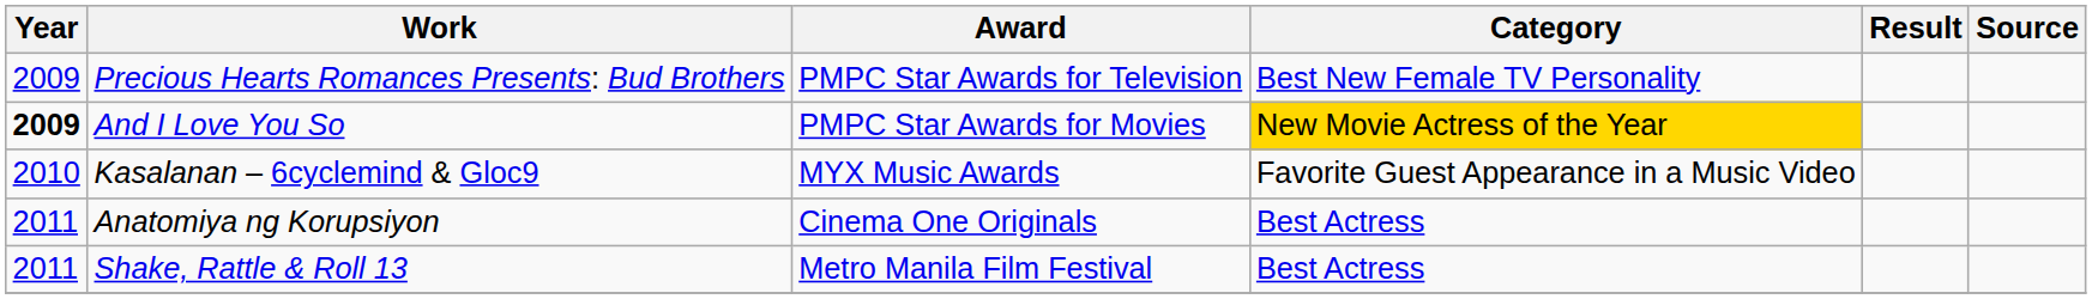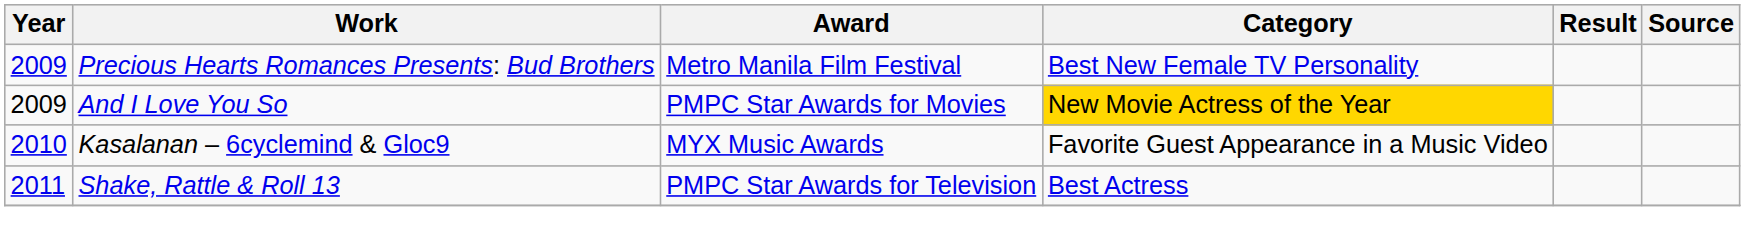 <table class="wikitable">
 <tr>
 <th>Year</th>
 <th>Work</th>
 <th>Award</th>
 <th>Category</th>
 <th>Result</th>
 <th>Source </th>
 </tr>
 <tr>
 <td><a href='#'>2009</a></td>
 <td><em><a href='#'>Precious Hearts Romances Presents</a></em>: <em><a href='#'>Bud Brothers</a></em></td>
-<td><a href='#'>PMPC Star Awards for Television</a></td>
+<td><a href='#'>Metro Manila Film Festival</a></td>
 <td><a href='#'>Best New Female TV Personality</a></td>
 <td></td>
 <td></td>
 </tr>
 <tr>
-<td><strong>2009</strong></td>
+<td>2009</td>
 <td><em><a href='#'>And I Love You So</a></em></td>
 <td><a href='#'>PMPC Star Awards for Movies</a></td>
 <td style="background: gold;">New Movie Actress of the Year</td>
 <td></td>
 <td></td>
 </tr>
 <tr>
 <td><a href='#'>2010</a></td>
 <td><em>Kasalanan</em> – <a href='#'>6cyclemind</a> & <a href='#'>Gloc9</a></td>
 <td><a href='#'>MYX Music Awards</a></td>
 <td>Favorite Guest Appearance in a Music Video</td>
 <td></td>
 <td></td>
 </tr>
 <tr>
 <td><a href='#'>2011</a></td>
-<td><em>Anatomiya ng Korupsiyon</em></td>
-<td><a href='#'>Cinema One Originals</a></td>
-<td><a href='#'>Best Actress</a></td>
-<td></td>
-<td></td>
-</tr>
-<tr>
-<td><a href='#'>2011</a></td>
 <td><em><a href='#'>Shake, Rattle & Roll 13</a></em></td>
-<td><a href='#'>Metro Manila Film Festival</a></td>
+<td><a href='#'>PMPC Star Awards for Television</a></td>
 <td><a href='#'>Best Actress</a></td>
 <td></td>
 <td></td>
 </tr>
 <tr>
 </tr>
 </table>
